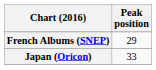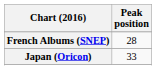 <table class="wikitable sortable plainrowheaders" style="text-align:center">
 <tr>
 <th scope="col">Chart (2016)</th>
 <th scope="col">Peak<br> position</th>
 </tr>
 <tr>
 </tr>
 <tr>
 </tr>
 <tr>
 </tr>
 <tr>
 </tr>
 <tr>
 </tr>
 <tr>
 </tr>
 <tr>
 </tr>
 <tr>
 <th scope="row">French Albums (<a href='#'>SNEP</a>)</th>
-<td>29</td>
+<td>28</td>
 </tr>
 <tr>
 </tr>
 <tr>
 </tr>
 <tr>
 </tr>
 <tr>
 <th scope="row">Japan (<a href='#'>Oricon</a>)</th>
 <td>33</td>
 </tr>
 <tr>
 </tr>
 <tr>
 </tr>
 <tr>
 </tr>
 <tr>
 </tr>
 <tr>
 </tr>
 <tr>
 </tr>
 <tr>
 </tr>
 <tr>
 </tr>
 <tr>
 </tr>
 <tr>
 </tr>
 <tr>
 </tr>
 <tr>
 </tr>
 <tr>
 </tr>
 </table>
